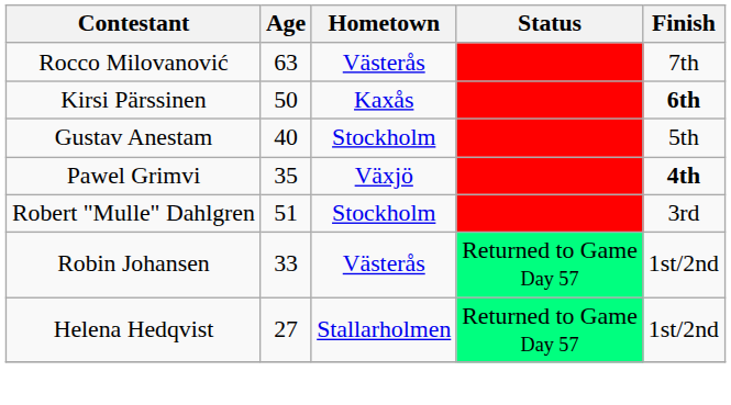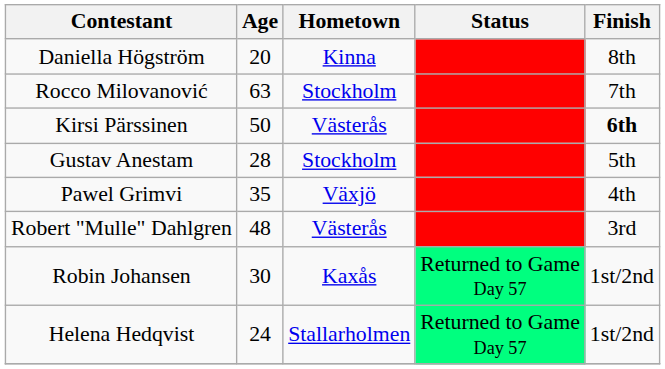 <table class="wikitable sortable" style="margin:auto; text-align:center">
 <tr>
 <th>Contestant</th>
 <th>Age</th>
 <th>Hometown</th>
 <th>Status</th>
 <th>Finish</th>
 </tr>
 <tr>
+<td>Daniella Högström</td>
+<td>20</td>
+<td><a href='#'>Kinna</a></td>
+<td style="background:#ff0000;"></td>
+<td>8th</td>
+</tr>
+<tr>
 <td>Rocco Milovanović</td>
 <td>63</td>
-<td><a href='#'>Västerås</a></td>
+<td><a href='#'>Stockholm</a></td>
 <td style="background:#ff0000;"></td>
 <td>7th</td>
 </tr>
 <tr>
 <td>Kirsi Pärssinen</td>
 <td>50</td>
-<td><a href='#'>Kaxås</a></td>
+<td><a href='#'>Västerås</a></td>
 <td style="background:#ff0000;"></td>
 <td><strong>6th</strong></td>
 </tr>
 <tr>
 <td>Gustav Anestam</td>
-<td>40</td>
+<td>28</td>
 <td><a href='#'>Stockholm</a></td>
 <td style="background:#ff0000;"></td>
 <td>5th</td>
 </tr>
 <tr>
 <td>Pawel Grimvi</td>
 <td>35</td>
 <td><a href='#'>Växjö</a></td>
 <td style="background:#ff0000;"></td>
-<td><strong>4th</strong></td>
+<td>4th</td>
 </tr>
 <tr>
 <td>Robert "Mulle" Dahlgren</td>
-<td>51</td>
-<td><a href='#'>Stockholm</a></td>
+<td>48</td>
+<td><a href='#'>Västerås</a></td>
 <td style="background:#ff0000;"></td>
 <td>3rd</td>
 </tr>
 <tr>
 <td>Robin Johansen</td>
-<td>33</td>
-<td><a href='#'>Västerås</a></td>
+<td>30</td>
+<td><a href='#'>Kaxås</a></td>
 <td style="background:#00FF7F;">Returned to Game<br><small>Day 57</small></td>
 <td>1st/2nd</td>
 </tr>
 <tr>
 <td>Helena Hedqvist</td>
-<td>27</td>
+<td>24</td>
 <td><a href='#'>Stallarholmen</a></td>
 <td style="background:#00FF7F;">Returned to Game<br><small>Day 57</small></td>
 <td>1st/2nd</td>
 </tr>
 <tr>
 </tr>
 </table>
